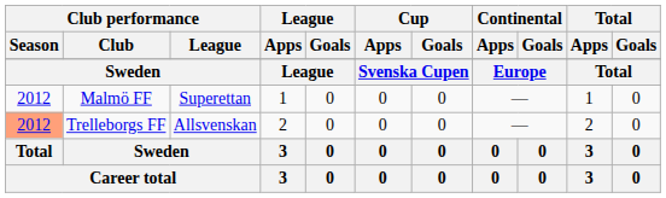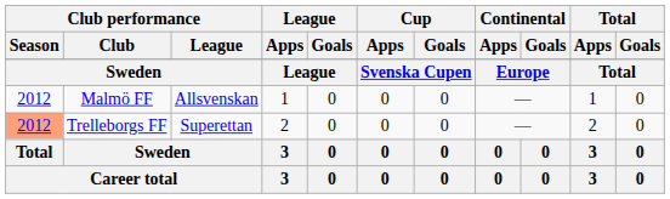 <table class="wikitable" style="text-align:center">
 <tr>
 <th colspan=3>Club performance</th>
 <th colspan=2>League</th>
 <th colspan=2>Cup</th>
 <th colspan=2>Continental</th>
 <th colspan=2>Total</th>
 </tr>
 <tr>
 <th>Season</th>
 <th>Club</th>
 <th>League</th>
 <th>Apps</th>
 <th>Goals</th>
 <th>Apps</th>
 <th>Goals</th>
 <th>Apps</th>
 <th>Goals</th>
 <th>Apps</th>
 <th>Goals</th>
 </tr>
 <tr>
 </tr>
 <tr>
 <th colspan=3>Sweden</th>
 <th colspan=2>League</th>
 <th colspan=2><a href='#'>Svenska Cupen</a></th>
 <th colspan=2><a href='#'>Europe</a></th>
 <th colspan=2>Total</th>
 </tr>
 <tr>
 <td><a href='#'>2012</a></td>
 <td rowspan=1><a href='#'>Malmö FF</a></td>
-<td rowspan=1><a href='#'>Superettan</a></td>
+<td rowspan=1><a href='#'>Allsvenskan</a></td>
 <td>1</td>
 <td>0</td>
 <td>0</td>
 <td>0</td>
 <td colspan="2">—</td>
 <td>1</td>
 <td>0</td>
 </tr>
 <tr>
 <td style="background: lightsalmon;"><a href='#'>2012</a></td>
 <td rowspan=1><a href='#'>Trelleborgs FF</a></td>
-<td rowspan=1><a href='#'>Allsvenskan</a></td>
+<td rowspan=1><a href='#'>Superettan</a></td>
 <td>2</td>
 <td>0</td>
 <td>0</td>
 <td>0</td>
 <td colspan="2">—</td>
 <td>2</td>
 <td>0</td>
 </tr>
 <tr>
 <th rowspan=1>Total</th>
 <th colspan=2>Sweden</th>
 <th>3</th>
 <th>0</th>
 <th>0</th>
 <th>0</th>
 <th>0</th>
 <th>0</th>
 <th>3</th>
 <th>0</th>
 </tr>
 <tr>
 <th colspan=3>Career total</th>
 <th>3</th>
 <th>0</th>
 <th>0</th>
 <th>0</th>
 <th>0</th>
 <th>0</th>
 <th>3</th>
 <th>0</th>
 </tr>
 </table>
